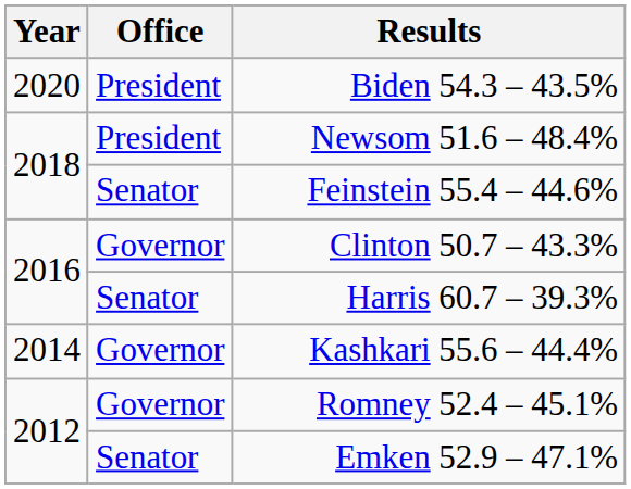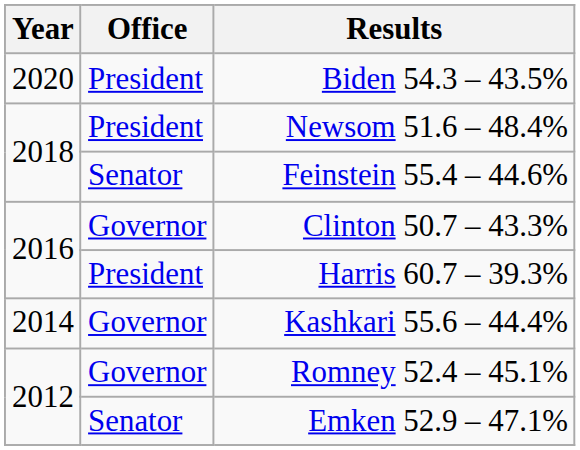 <table class=wikitable>
 <tr>
 <th width="30">Year</th>
 <th width="60">Office</th>
 <th width="180">Results</th>
 </tr>
 <tr>
 <td rowspan="1">2020</td>
 <td><a href='#'>President</a></td>
 <td align="right" ><a href='#'>Biden</a> 54.3 – 43.5%</td>
 </tr>
 <tr>
 <td rowspan="2">2018</td>
 <td><a href='#'>President</a></td>
 <td align="right" ><a href='#'>Newsom</a> 51.6 – 48.4%</td>
 </tr>
 <tr>
 <td><a href='#'>Senator</a></td>
 <td align="right" ><a href='#'>Feinstein</a> 55.4 – 44.6%</td>
 </tr>
 <tr>
 <td rowspan="2">2016</td>
 <td><a href='#'>Governor</a></td>
 <td align="right" ><a href='#'>Clinton</a> 50.7 – 43.3%</td>
 </tr>
 <tr>
-<td><a href='#'>Senator</a></td>
+<td><a href='#'>President</a></td>
 <td align="right" ><a href='#'>Harris</a> 60.7 – 39.3%</td>
 </tr>
 <tr>
 <td>2014</td>
 <td><a href='#'>Governor</a></td>
 <td align="right" ><a href='#'>Kashkari</a> 55.6 – 44.4%</td>
 </tr>
 <tr>
 <td rowspan="2">2012</td>
 <td><a href='#'>Governor</a></td>
 <td align="right" ><a href='#'>Romney</a> 52.4 – 45.1%</td>
 </tr>
 <tr>
 <td><a href='#'>Senator</a></td>
 <td align="right" ><a href='#'>Emken</a> 52.9 – 47.1%</td>
 </tr>
 </table>
